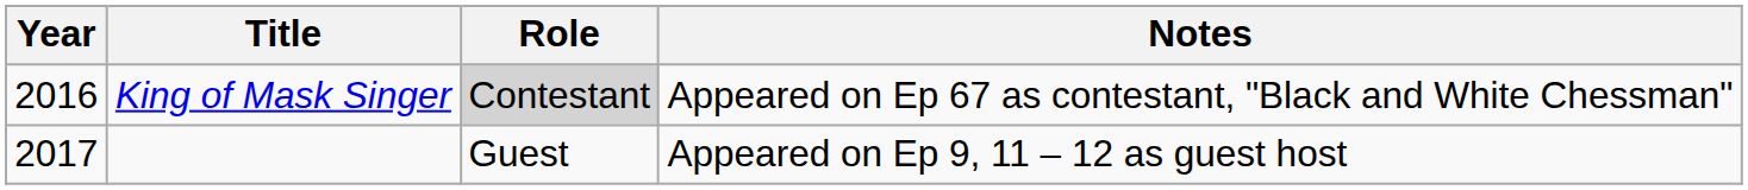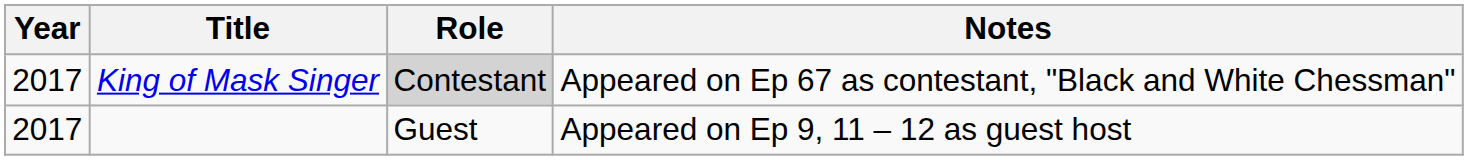 <table class="wikitable">
 <tr>
 <th>Year</th>
 <th>Title</th>
 <th>Role</th>
 <th>Notes</th>
 </tr>
 <tr>
-<td>2016</td>
+<td>2017</td>
 <td><em><a href='#'>King of Mask Singer</a></em></td>
 <td style="background: lightgrey;">Contestant</td>
 <td>Appeared on Ep 67 as contestant, "Black and White Chessman"</td>
 </tr>
 <tr>
 <td>2017</td>
 <td><em></em></td>
 <td>Guest</td>
 <td>Appeared on Ep 9, 11 – 12 as guest host</td>
 </tr>
 </table>
